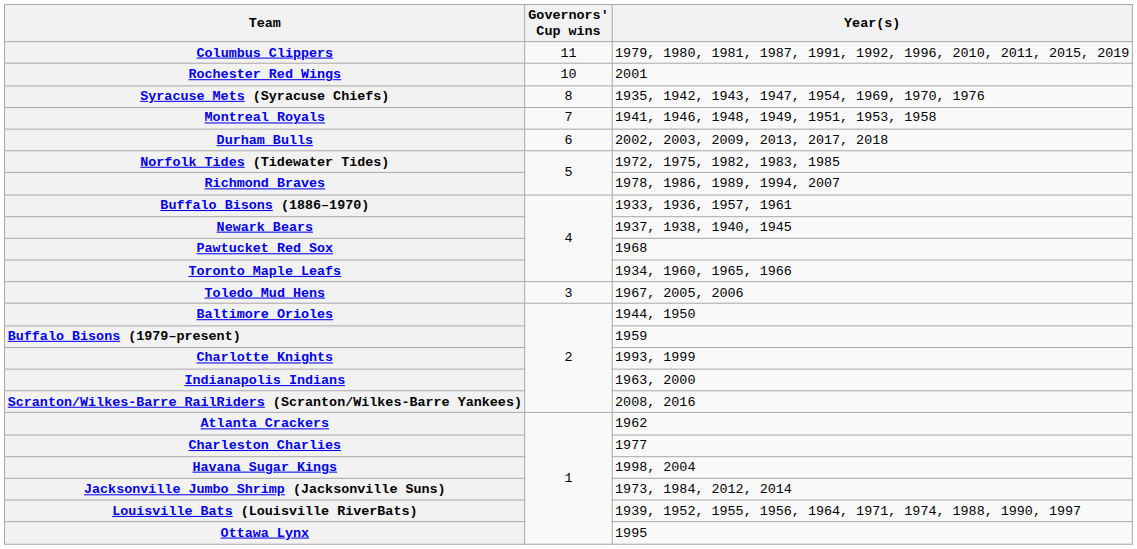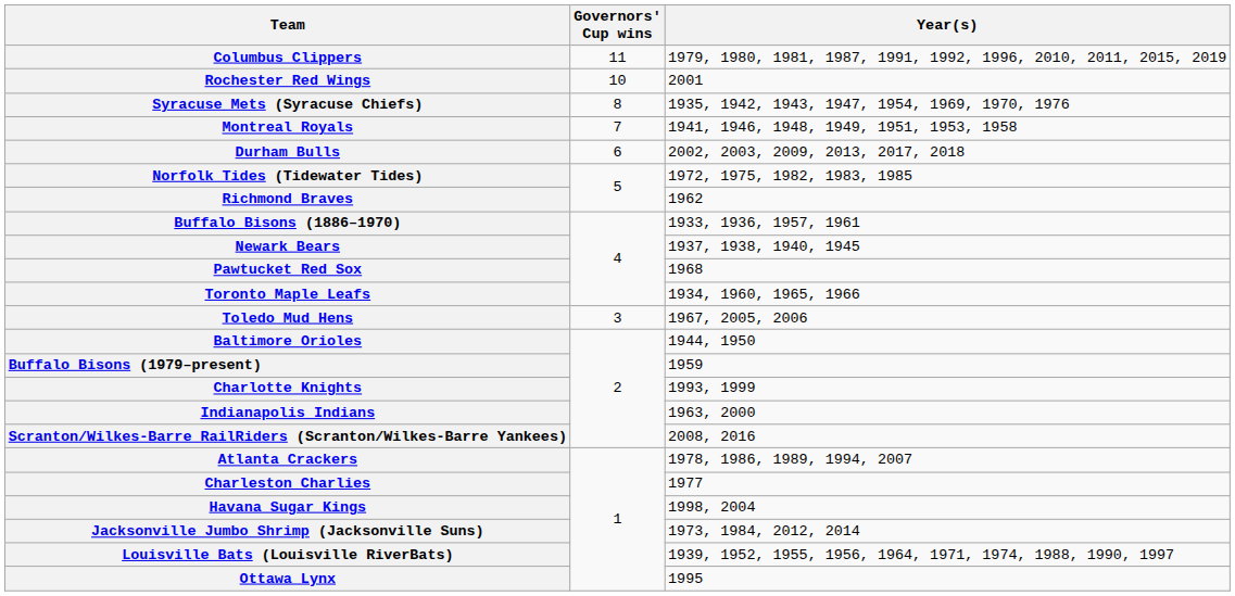 <table class="wikitable sortable plainrowheaders" style="text-align:center">
 <tr>
 <th scope="col">Team</th>
 <th scope="col">Governors'<br>Cup wins</th>
 <th scope="col">Year(s)</th>
 </tr>
 <tr>
 <th scope="row"><a href='#'>Columbus Clippers</a></th>
 <td>11</td>
 <td style="text-align:left">1979, 1980, 1981, 1987, 1991, 1992, 1996, 2010, 2011, 2015, 2019</td>
 </tr>
 <tr>
 <th scope="row"><a href='#'>Rochester Red Wings</a></th>
 <td>10</td>
 <td style="text-align:left">2001</td>
 </tr>
 <tr>
 <th scope="row"><a href='#'>Syracuse Mets</a> (Syracuse Chiefs)</th>
 <td>8</td>
 <td style="text-align:left">1935, 1942, 1943, 1947, 1954, 1969, 1970, 1976</td>
 </tr>
 <tr>
 <th scope="row"><a href='#'>Montreal Royals</a></th>
 <td>7</td>
 <td style="text-align:left">1941, 1946, 1948, 1949, 1951, 1953, 1958</td>
 </tr>
 <tr>
 <th scope="row"><a href='#'>Durham Bulls</a></th>
 <td>6</td>
 <td style="text-align:left">2002, 2003, 2009, 2013, 2017, 2018</td>
 </tr>
 <tr>
 <th scope="row"><a href='#'>Norfolk Tides</a> (Tidewater Tides)</th>
 <td rowspan="2">5</td>
 <td style="text-align:left">1972, 1975, 1982, 1983, 1985</td>
 </tr>
 <tr>
 <th scope="row"><a href='#'>Richmond Braves</a></th>
-<td style="text-align:left">1978, 1986, 1989, 1994, 2007</td>
+<td style="text-align:left">1962</td>
 </tr>
 <tr>
 <th scope="row"><a href='#'>Buffalo Bisons</a> (1886–1970)</th>
 <td rowspan="4">4</td>
 <td style="text-align:left">1933, 1936, 1957, 1961</td>
 </tr>
 <tr>
 <th scope="row"><a href='#'>Newark Bears</a></th>
 <td style="text-align:left">1937, 1938, 1940, 1945</td>
 </tr>
 <tr>
 <th scope="row"><a href='#'>Pawtucket Red Sox</a></th>
 <td style="text-align:left">1968</td>
 </tr>
 <tr>
 <th scope="row"><a href='#'>Toronto Maple Leafs</a></th>
 <td style="text-align:left">1934, 1960, 1965, 1966</td>
 </tr>
 <tr>
 <th scope="row"><a href='#'>Toledo Mud Hens</a></th>
 <td>3</td>
 <td style="text-align:left">1967, 2005, 2006</td>
 </tr>
 <tr>
 <th scope="row"><a href='#'>Baltimore Orioles</a></th>
 <td rowspan="5">2</td>
 <td style="text-align:left">1944, 1950</td>
 </tr>
 <tr>
 <th scope="row" style="text-align:left"><a href='#'>Buffalo Bisons</a> (1979–present)</th>
 <td style="text-align:left">1959</td>
 </tr>
 <tr>
 <th scope="row"><a href='#'>Charlotte Knights</a></th>
 <td style="text-align:left">1993, 1999</td>
 </tr>
 <tr>
 <th scope="row"><a href='#'>Indianapolis Indians</a></th>
 <td style="text-align:left">1963, 2000</td>
 </tr>
 <tr>
 <th scope="row"><a href='#'>Scranton/Wilkes-Barre RailRiders</a> (Scranton/Wilkes-Barre Yankees)</th>
 <td style="text-align:left">2008, 2016</td>
 </tr>
 <tr>
 <th scope="row"><a href='#'>Atlanta Crackers</a></th>
 <td rowspan="6">1</td>
-<td style="text-align:left">1962</td>
+<td style="text-align:left">1978, 1986, 1989, 1994, 2007</td>
 </tr>
 <tr>
 <th scope="row"><a href='#'>Charleston Charlies</a></th>
 <td style="text-align:left">1977</td>
 </tr>
 <tr>
 <th scope="row"><a href='#'>Havana Sugar Kings</a></th>
 <td style="text-align:left">1998, 2004</td>
 </tr>
 <tr>
 <th scope="row"><a href='#'>Jacksonville Jumbo Shrimp</a> (Jacksonville Suns)</th>
 <td style="text-align:left">1973, 1984, 2012, 2014</td>
 </tr>
 <tr>
 <th scope="row"><a href='#'>Louisville Bats</a> (Louisville RiverBats)</th>
 <td style="text-align:left">1939, 1952, 1955, 1956, 1964, 1971, 1974, 1988, 1990, 1997</td>
 </tr>
 <tr>
 <th scope="row"><a href='#'>Ottawa Lynx</a></th>
 <td style="text-align:left">1995</td>
 </tr>
 </table>
